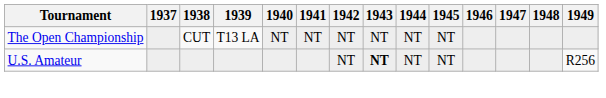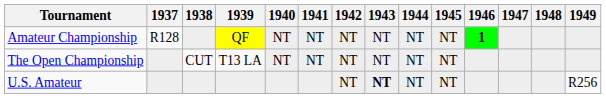 <table class="wikitable" style="font-size:95%;text-align:center;">
 <tr>
 <th>Tournament</th>
 <th>1937</th>
 <th>1938</th>
 <th>1939</th>
 <th>1940</th>
 <th>1941</th>
 <th>1942</th>
 <th>1943</th>
 <th>1944</th>
 <th>1945</th>
 <th>1946</th>
 <th>1947</th>
 <th>1948</th>
 <th>1949</th>
+</tr>
+<tr>
+<td align=left><a href='#'>Amateur Championship</a></td>
+<td>R128</td>
+<td style="background:#eeeeee;"></td>
+<td style="background:yellow;">QF</td>
+<td style="background:#eeeeee;">NT</td>
+<td style="background:#eeeeee;">NT</td>
+<td style="background:#eeeeee;">NT</td>
+<td style="background:#eeeeee;">NT</td>
+<td style="background:#eeeeee;">NT</td>
+<td style="background:#eeeeee;">NT</td>
+<td style="background:lime;"><strong>1</strong></td>
+<td style="background:#eeeeee;"></td>
+<td style="background:#eeeeee;"></td>
+<td style="background:#eeeeee;"></td>
 </tr>
 <tr>
 <td align=left><a href='#'>The Open Championship</a></td>
 <td style="background:#eeeeee;"></td>
 <td>CUT</td>
 <td>T13 <span>LA</span></td>
 <td style="background:#eeeeee;">NT</td>
 <td style="background:#eeeeee;">NT</td>
 <td style="background:#eeeeee;">NT</td>
 <td style="background:#eeeeee;">NT</td>
 <td style="background:#eeeeee;">NT</td>
 <td style="background:#eeeeee;">NT</td>
 <td style="background:#eeeeee;"></td>
 <td style="background:#eeeeee;"></td>
 <td style="background:#eeeeee;"></td>
 <td style="background:#eeeeee;"></td>
 </tr>
 <tr>
 <td align=left><a href='#'>U.S. Amateur</a></td>
 <td style="background:#eeeeee;"></td>
 <td style="background:#eeeeee;"></td>
 <td style="background:#eeeeee;"></td>
 <td style="background:#eeeeee;"></td>
 <td style="background:#eeeeee;"></td>
 <td style="background:#eeeeee;">NT</td>
 <td style="background:#eeeeee;"><strong>NT</strong></td>
 <td style="background:#eeeeee;">NT</td>
 <td style="background:#eeeeee;">NT</td>
 <td style="background:#eeeeee;"></td>
 <td style="background:#eeeeee;"></td>
 <td style="background:#eeeeee;"></td>
 <td>R256</td>
 </tr>
 </table>
